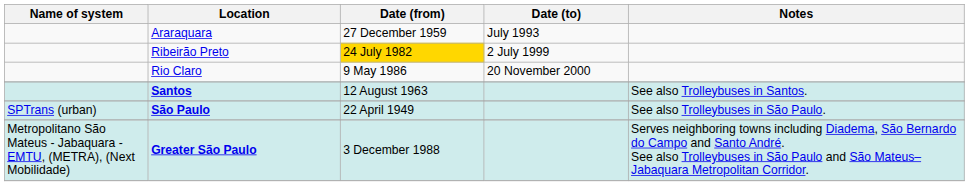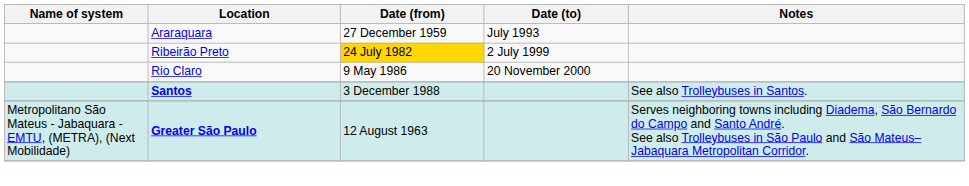 <table class="wikitable" width=100%>
 <tr>
 <th width=15%>Name of system</th>
 <th width=20%>Location</th>
 <th width=15%>Date (from)</th>
 <th width=15%>Date (to)</th>
 <th width=35%>Notes</th>
 </tr>
 <tr>
 <td> </td>
 <td><a href='#'>Araraquara</a></td>
 <td>27 December 1959</td>
 <td>July 1993</td>
 <td> </td>
 </tr>
 <tr>
 <td> </td>
 <td><a href='#'>Ribeirão Preto</a></td>
 <td style="background: gold;">24 July 1982</td>
 <td>2 July 1999 </td>
 <td> </td>
 </tr>
 <tr>
 <td> </td>
 <td><a href='#'>Rio Claro</a></td>
 <td>9 May 1986</td>
 <td>20 November 2000</td>
 <td> </td>
 </tr>
 <tr>
 </tr>
 <tr style="background:#CFECEC">
 <td> </td>
 <td><strong><a href='#'>Santos</a></strong></td>
-<td>12 August 1963</td>
+<td>3 December 1988</td>
 <td> </td>
 <td>See also <a href='#'>Trolleybuses in Santos</a>.</td>
 </tr>
 <tr>
-</tr>
-<tr style="background:#CFECEC">
-<td><a href='#'>SPTrans</a> (urban)</td>
-<td><strong><a href='#'>São Paulo</a></strong></td>
-<td>22 April 1949</td>
-<td> </td>
-<td>See also <a href='#'>Trolleybuses in São Paulo</a>.</td>
 </tr>
 <tr>
 </tr>
 <tr style="background:#CFECEC">
 <td> Metropolitano São Mateus - Jabaquara - <a href='#'>EMTU</a>, (METRA), (Next Mobilidade)</td>
 <td><strong><a href='#'>Greater São Paulo</a></strong></td>
-<td>3 December 1988</td>
+<td>12 August 1963</td>
 <td> </td>
 <td>Serves neighboring towns including <a href='#'>Diadema</a>, <a href='#'>São Bernardo do Campo</a> and <a href='#'>Santo André</a>.<br>See also  <a href='#'>Trolleybuses in São Paulo</a> and <a href='#'>São Mateus–Jabaquara Metropolitan Corridor</a>.</td>
 </tr>
 <tr>
 </tr>
 </table>
